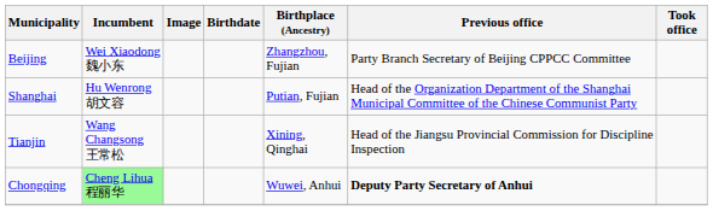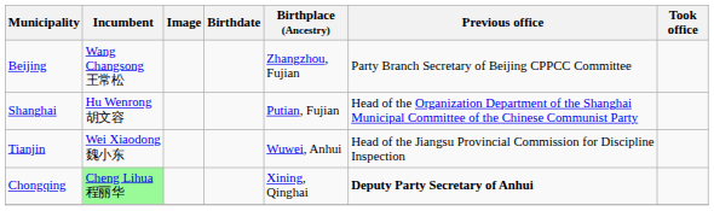 <table class="wikitable sortable" style="text-align: left">
 <tr>
 <th>Municipality</th>
 <th>Incumbent</th>
 <th>Image</th>
 <th>Birthdate</th>
 <th>Birthplace<br><small>(Ancestry)</small></th>
 <th>Previous office</th>
 <th>Took office</th>
 </tr>
 <tr>
 <td><a href='#'>Beijing</a></td>
-<td><a href='#'>Wei Xiaodong</a><br>魏小东</td>
+<td><a href='#'>Wang Changsong</a><br>王常松</td>
 <td></td>
 <td> </td>
 <td><a href='#'>Zhangzhou</a>, Fujian</td>
 <td>Party Branch Secretary of Beijing CPPCC Committee</td>
 <td> </td>
 </tr>
 <tr>
 <td><a href='#'>Shanghai</a></td>
 <td><a href='#'>Hu Wenrong</a><br>胡文容</td>
 <td></td>
 <td> </td>
 <td><a href='#'>Putian</a>, Fujian</td>
 <td>Head of the <a href='#'>Organization Department of the Shanghai Municipal Committee of the Chinese Communist Party</a></td>
 <td> </td>
 </tr>
 <tr>
 <td><a href='#'>Tianjin</a></td>
-<td><a href='#'>Wang Changsong</a><br>王常松</td>
+<td><a href='#'>Wei Xiaodong</a><br>魏小东</td>
 <td></td>
 <td> </td>
-<td><a href='#'>Xining</a>, Qinghai</td>
+<td><a href='#'>Wuwei</a>, Anhui</td>
 <td>Head of the Jiangsu Provincial Commission for Discipline Inspection</td>
 <td> </td>
 </tr>
 <tr>
 <td><a href='#'>Chongqing</a></td>
 <td bgcolor=palegreen><a href='#'>Cheng Lihua</a><br>程丽华</td>
 <td></td>
 <td> </td>
-<td><a href='#'>Wuwei</a>, Anhui</td>
+<td><a href='#'>Xining</a>, Qinghai</td>
 <td><strong>Deputy Party Secretary of Anhui</strong></td>
 <td> </td>
 </tr>
 <tr>
 </tr>
 </table>
